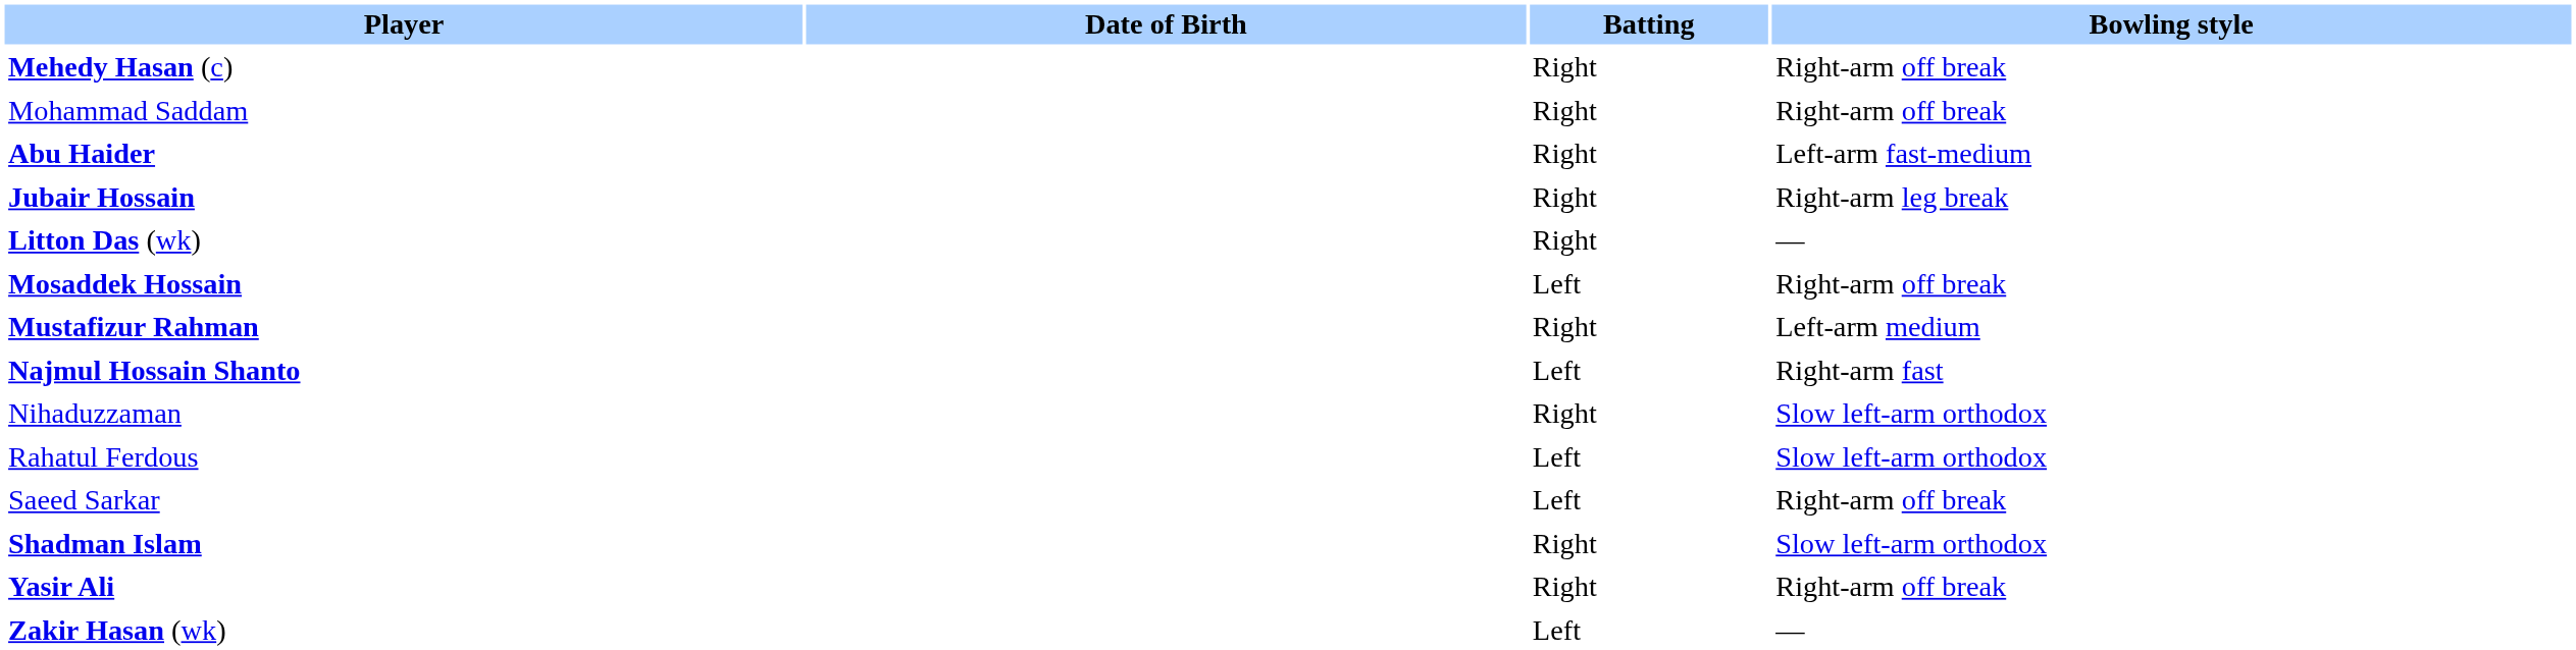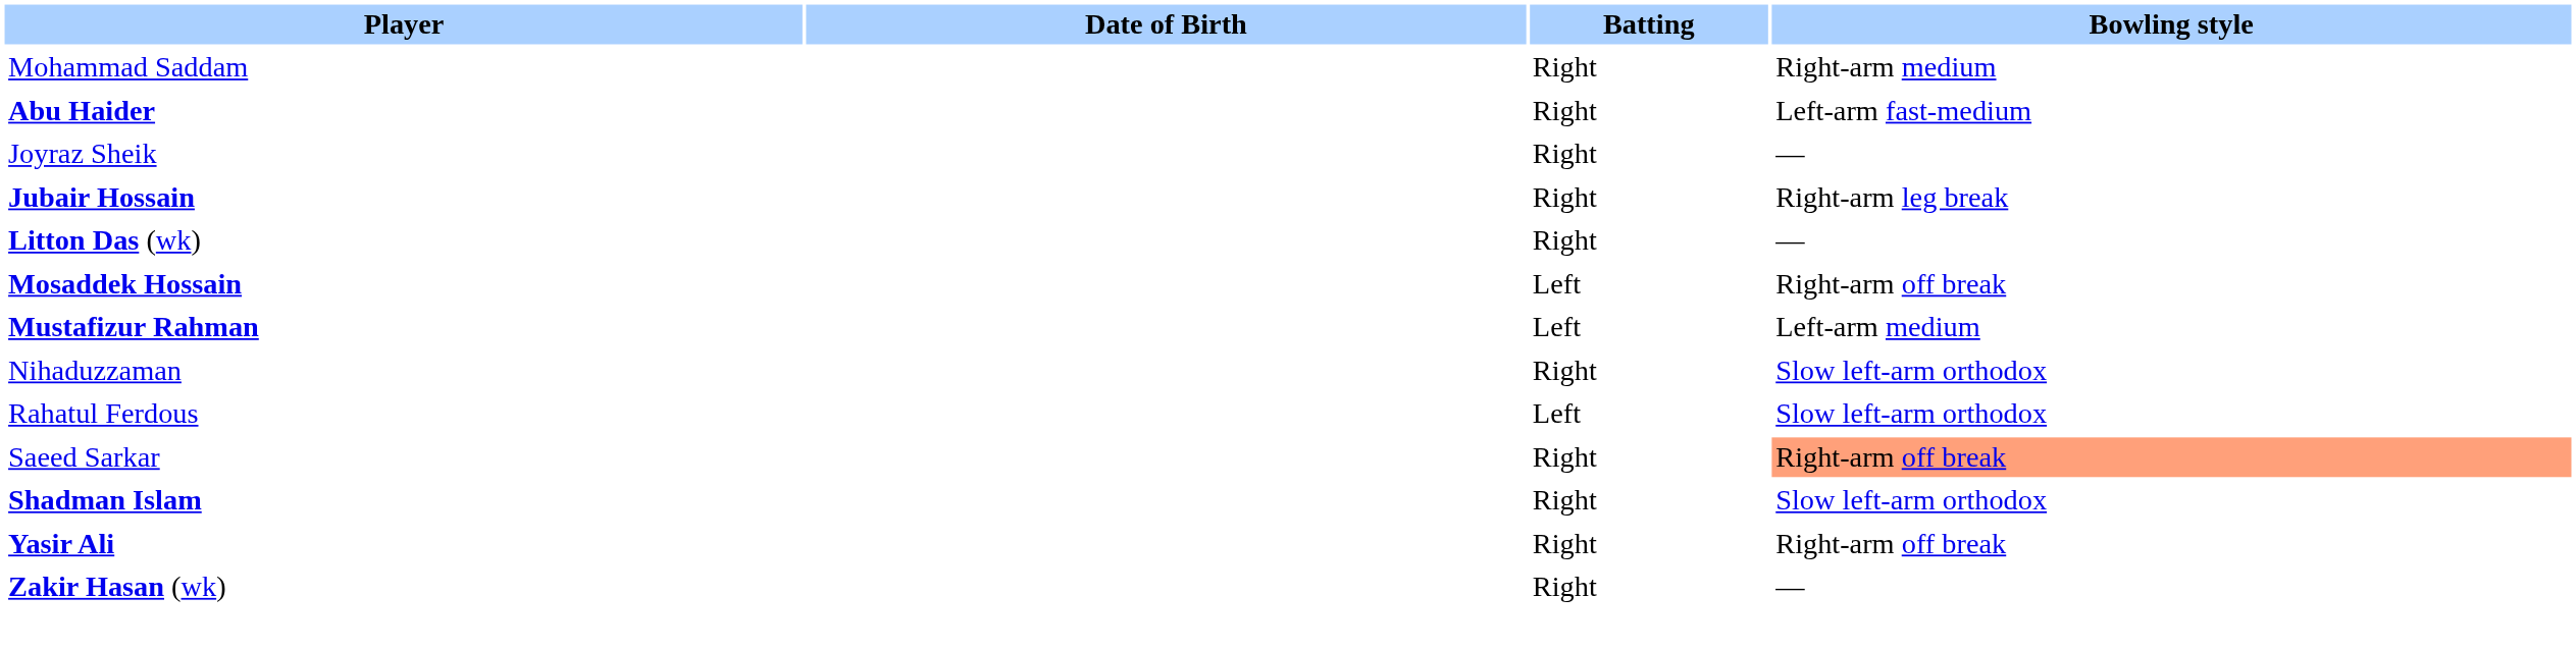 <table border="0" cellspacing="2" cellpadding="2" style="width:90%;">
 <tr style="background:#aad0ff;">
 <th width=20%>Player</th>
 <th width=18%>Date of Birth</th>
 <th width=6%>Batting</th>
 <th width=20%>Bowling style</th>
 </tr>
 <tr>
-<td><strong><a href='#'>Mehedy Hasan</a></strong> (<a href='#'>c</a>)</td>
-<td></td>
-<td>Right</td>
-<td>Right-arm <a href='#'>off break</a></td>
-</tr>
-<tr>
 <td><a href='#'>Mohammad Saddam</a></td>
 <td></td>
 <td>Right</td>
-<td>Right-arm <a href='#'>off break</a></td>
+<td>Right-arm <a href='#'>medium</a></td>
 </tr>
 <tr>
 <td><strong><a href='#'>Abu Haider</a></strong></td>
 <td></td>
 <td>Right</td>
 <td>Left-arm <a href='#'>fast-medium</a></td>
+</tr>
+<tr>
+<td><a href='#'>Joyraz Sheik</a></td>
+<td></td>
+<td>Right</td>
+<td>—</td>
 </tr>
 <tr>
 <td><strong><a href='#'>Jubair Hossain</a></strong></td>
 <td></td>
 <td>Right</td>
 <td>Right-arm <a href='#'>leg break</a></td>
 </tr>
 <tr>
 <td><strong><a href='#'>Litton Das</a></strong> (<a href='#'>wk</a>)</td>
 <td></td>
 <td>Right</td>
 <td>—</td>
 </tr>
 <tr>
 <td><strong><a href='#'>Mosaddek Hossain</a></strong></td>
 <td></td>
 <td>Left</td>
 <td>Right-arm <a href='#'>off break</a></td>
 </tr>
 <tr>
 <td><strong><a href='#'>Mustafizur Rahman</a></strong></td>
 <td></td>
-<td>Right</td>
+<td>Left</td>
 <td>Left-arm <a href='#'>medium</a></td>
-</tr>
-<tr>
-<td><strong><a href='#'>Najmul Hossain Shanto</a></strong></td>
-<td></td>
-<td>Left</td>
-<td>Right-arm <a href='#'>fast</a></td>
 </tr>
 <tr>
 <td><a href='#'>Nihaduzzaman</a></td>
 <td></td>
 <td>Right</td>
 <td><a href='#'>Slow left-arm orthodox</a></td>
 </tr>
 <tr>
 <td><a href='#'>Rahatul Ferdous</a></td>
 <td></td>
 <td>Left</td>
 <td><a href='#'>Slow left-arm orthodox</a></td>
 </tr>
 <tr>
 <td><a href='#'>Saeed Sarkar</a></td>
 <td></td>
-<td>Left</td>
-<td>Right-arm <a href='#'>off break</a></td>
+<td>Right</td>
+<td style="background: lightsalmon;">Right-arm <a href='#'>off break</a></td>
 </tr>
 <tr>
 <td><strong><a href='#'>Shadman Islam</a></strong></td>
 <td></td>
 <td>Right</td>
 <td><a href='#'>Slow left-arm orthodox</a></td>
 </tr>
 <tr>
 <td><strong><a href='#'>Yasir Ali</a></strong></td>
 <td></td>
 <td>Right</td>
 <td>Right-arm <a href='#'>off break</a></td>
 </tr>
 <tr>
 <td><strong><a href='#'>Zakir Hasan</a></strong> (<a href='#'>wk</a>)</td>
 <td></td>
-<td>Left</td>
+<td>Right</td>
 <td>—</td>
 </tr>
 </table>
